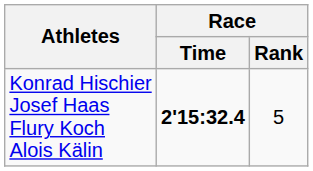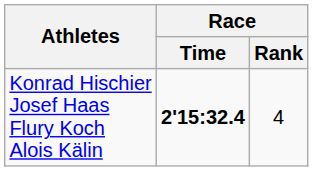 <table class="wikitable" border="1" style="font-size:90%">
 <tr>
 <th rowspan=2>Athletes</th>
 <th colspan=2>Race</th>
 </tr>
 <tr>
 <th>Time</th>
 <th>Rank</th>
 </tr>
 <tr>
 <td><a href='#'>Konrad Hischier</a><br><a href='#'>Josef Haas</a><br><a href='#'>Flury Koch</a><br><a href='#'>Alois Kälin</a></td>
 <td align=center><strong>2'15:32.4</strong></td>
-<td align=center>5</td>
+<td align=center>4</td>
 </tr>
 </table>
